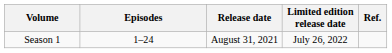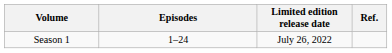 <table class="wikitable" style="text-align: center;">
 <tr>
 <th width="15%">Volume</th>
 <th width="25%">Episodes</th>
-<th width="15%">Release date</th>
 <th width="15%">Limited edition release date</th>
 <th width="5%">Ref.</th>
 </tr>
 <tr>
 <td>Season 1</td>
 <td>1–24</td>
-<td>August 31, 2021</td>
 <td>July 26, 2022</td>
 <td></td>
 </tr>
 </table>
